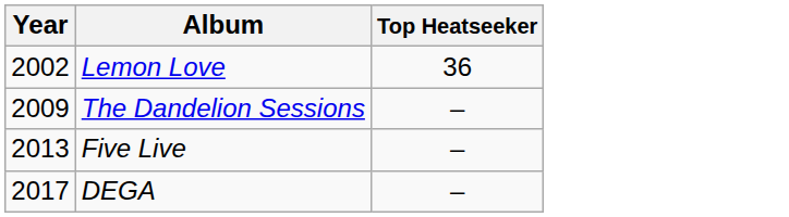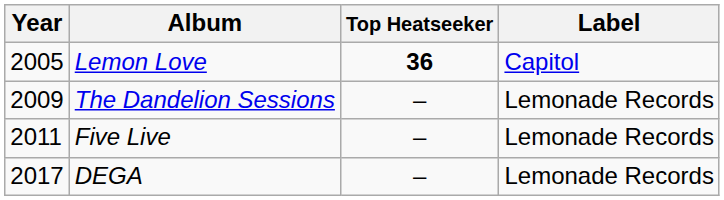 <table class="wikitable">
 <tr>
 <th>Year</th>
 <th>Album</th>
 <th><small> Top Heatseeker </small></th>
+<th>Label</th>
 </tr>
 <tr>
-<td>2002</td>
+<td>2005</td>
 <td><em><a href='#'>Lemon Love</a></em></td>
-<td style="text-align:center;">36</td>
+<td style="text-align:center;"><strong>36</strong></td>
+<td><a href='#'>Capitol</a></td>
 </tr>
 <tr>
 <td>2009</td>
 <td><em><a href='#'>The Dandelion Sessions</a></em></td>
 <td style="text-align:center;">–</td>
+<td>Lemonade Records</td>
 </tr>
 <tr>
-<td>2013</td>
+<td>2011</td>
 <td><em>Five Live</em></td>
 <td style="text-align:center;">–</td>
+<td>Lemonade Records</td>
 </tr>
 <tr>
 <td>2017</td>
 <td><em>DEGA</em></td>
 <td style="text-align:center;">–</td>
+<td>Lemonade Records</td>
 </tr>
 </table>
